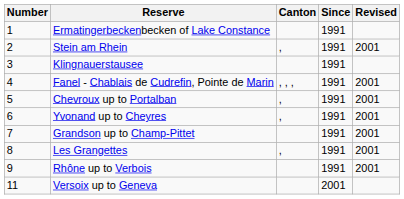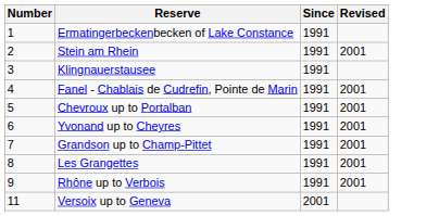 <table class="wikitable sortable">
 <tr>
 <th>Number</th>
 <th>Reserve</th>
-<th>Canton</th>
 <th>Since</th>
 <th>Revised</th>
 </tr>
 <tr>
 <td>1</td>
 <td><a href='#'>Ermatingerbecken</a>becken of <a href='#'>Lake Constance</a></td>
-<td></td>
 <td>1991</td>
 <td></td>
 </tr>
 <tr>
 <td>2</td>
 <td><a href='#'>Stein am Rhein</a></td>
-<td>, </td>
 <td>1991</td>
 <td>2001</td>
 </tr>
 <tr>
 <td>3</td>
 <td><a href='#'>Klingnauerstausee</a></td>
-<td></td>
 <td>1991</td>
 <td></td>
 </tr>
 <tr>
 <td>4</td>
 <td><a href='#'>Fanel</a> - <a href='#'>Chablais</a> de <a href='#'>Cudrefin</a>, Pointe de <a href='#'>Marin</a></td>
-<td>, , , </td>
 <td>1991</td>
 <td>2001</td>
 </tr>
 <tr>
 <td>5</td>
 <td><a href='#'>Chevroux</a> up to <a href='#'>Portalban</a></td>
-<td>, </td>
 <td>1991</td>
 <td>2001</td>
 </tr>
 <tr>
 <td>6</td>
 <td><a href='#'>Yvonand</a> up to <a href='#'>Cheyres</a></td>
-<td>, </td>
 <td>1991</td>
 <td>2001</td>
 </tr>
 <tr>
 <td>7</td>
 <td><a href='#'>Grandson</a> up to <a href='#'>Champ-Pittet</a></td>
-<td></td>
 <td>1991</td>
 <td>2001</td>
 </tr>
 <tr>
 <td>8</td>
 <td><a href='#'>Les Grangettes</a></td>
-<td>, </td>
 <td>1991</td>
 <td>2001</td>
 </tr>
 <tr>
 <td>9</td>
 <td><a href='#'>Rhône</a> up to <a href='#'>Verbois</a></td>
-<td></td>
 <td>1991</td>
 <td>2001</td>
 </tr>
 <tr>
 <td>11</td>
 <td><a href='#'>Versoix</a> up to <a href='#'>Geneva</a></td>
-<td></td>
 <td>2001</td>
 <td></td>
 </tr>
 </table>
